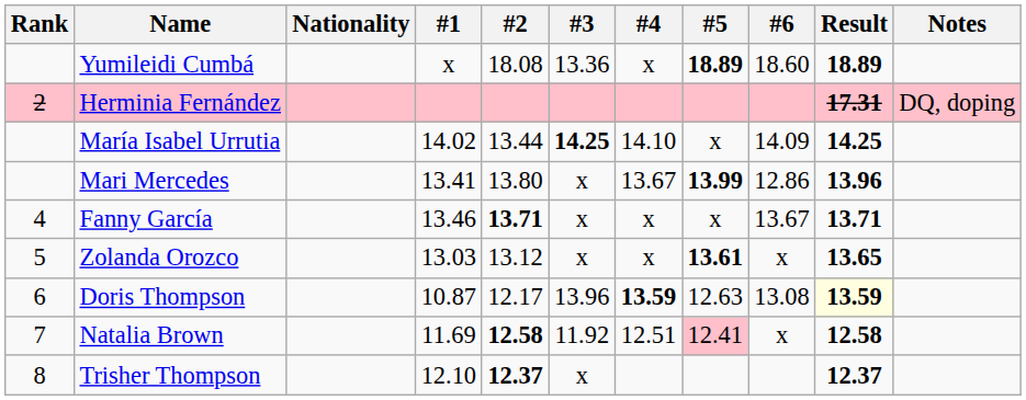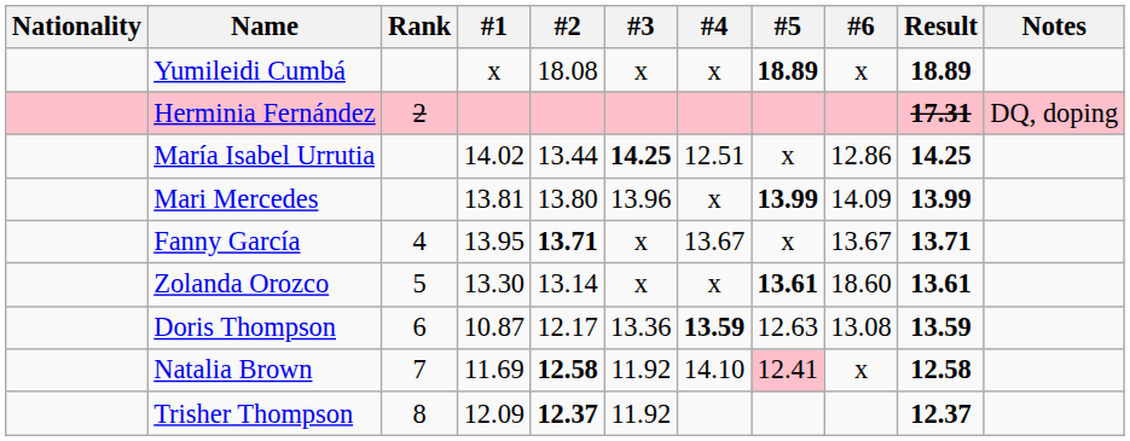 <table class="wikitable sortable" style="text-align:center">
 <tr>
+<th>Nationality</th>
+<th>Name</th>
 <th>Rank</th>
-<th>Name</th>
-<th>Nationality</th>
 <th>#1</th>
 <th>#2</th>
 <th>#3</th>
 <th>#4</th>
 <th>#5</th>
 <th>#6</th>
 <th>Result</th>
 <th>Notes</th>
 </tr>
 <tr>
+<td align=left></td>
+<td align=left><a href='#'>Yumileidi Cumbá</a></td>
 <td></td>
-<td align=left><a href='#'>Yumileidi Cumbá</a></td>
-<td align=left></td>
 <td>x</td>
 <td>18.08</td>
-<td>13.36</td>
+<td>x</td>
 <td>x</td>
 <td><strong>18.89</strong></td>
-<td>18.60</td>
+<td>x</td>
 <td><strong>18.89</strong></td>
 <td></td>
 </tr>
 <tr bgcolor=pink>
+<td align=left></td>
+<td align=left><a href='#'>Herminia Fernández</a></td>
 <td><s>2</s></td>
-<td align=left><a href='#'>Herminia Fernández</a></td>
-<td align=left></td>
 <td></td>
 <td></td>
 <td></td>
 <td></td>
 <td></td>
 <td></td>
 <td><s><strong>17.31</strong></s></td>
 <td>DQ, doping</td>
 </tr>
 <tr>
+<td align=left></td>
+<td align=left><a href='#'>María Isabel Urrutia</a></td>
 <td></td>
-<td align=left><a href='#'>María Isabel Urrutia</a></td>
-<td align=left></td>
 <td>14.02</td>
 <td>13.44</td>
 <td><strong>14.25</strong></td>
-<td>14.10</td>
+<td>12.51</td>
 <td>x</td>
-<td>14.09</td>
+<td>12.86</td>
 <td><strong>14.25</strong></td>
 <td></td>
 </tr>
 <tr>
+<td align=left></td>
+<td align=left><a href='#'>Mari Mercedes</a></td>
 <td></td>
-<td align=left><a href='#'>Mari Mercedes</a></td>
-<td align=left></td>
-<td>13.41</td>
+<td>13.81</td>
 <td>13.80</td>
+<td>13.96</td>
 <td>x</td>
-<td>13.67</td>
 <td><strong>13.99</strong></td>
-<td>12.86</td>
-<td><strong>13.96</strong></td>
+<td>14.09</td>
+<td><strong>13.99</strong></td>
 <td></td>
 </tr>
 <tr>
+<td align=left></td>
+<td align=left><a href='#'>Fanny García</a></td>
 <td>4</td>
-<td align=left><a href='#'>Fanny García</a></td>
-<td align=left></td>
-<td>13.46</td>
+<td>13.95</td>
 <td><strong>13.71</strong></td>
 <td>x</td>
-<td>x</td>
+<td>13.67</td>
 <td>x</td>
 <td>13.67</td>
 <td><strong>13.71</strong></td>
 <td></td>
 </tr>
 <tr>
+<td align=left></td>
+<td align=left><a href='#'>Zolanda Orozco</a></td>
 <td>5</td>
-<td align=left><a href='#'>Zolanda Orozco</a></td>
-<td align=left></td>
-<td>13.03</td>
-<td>13.12</td>
+<td>13.30</td>
+<td>13.14</td>
 <td>x</td>
 <td>x</td>
 <td><strong>13.61</strong></td>
-<td>x</td>
-<td><strong>13.65</strong></td>
+<td>18.60</td>
+<td><strong>13.61</strong></td>
 <td></td>
 </tr>
 <tr>
+<td align=left></td>
+<td align=left><a href='#'>Doris Thompson</a></td>
 <td>6</td>
-<td align=left><a href='#'>Doris Thompson</a></td>
-<td align=left></td>
 <td>10.87</td>
 <td>12.17</td>
-<td>13.96</td>
+<td>13.36</td>
 <td><strong>13.59</strong></td>
 <td>12.63</td>
 <td>13.08</td>
-<td style="background: lightyellow;"><strong>13.59</strong></td>
+<td><strong>13.59</strong></td>
 <td></td>
 </tr>
 <tr>
+<td align=left></td>
+<td align=left><a href='#'>Natalia Brown</a></td>
 <td>7</td>
-<td align=left><a href='#'>Natalia Brown</a></td>
-<td align=left></td>
 <td>11.69</td>
 <td><strong>12.58</strong></td>
 <td>11.92</td>
-<td>12.51</td>
+<td>14.10</td>
 <td style="background: pink;">12.41</td>
 <td>x</td>
 <td><strong>12.58</strong></td>
 <td></td>
 </tr>
 <tr>
+<td align=left></td>
+<td align=left><a href='#'>Trisher Thompson</a></td>
 <td>8</td>
-<td align=left><a href='#'>Trisher Thompson</a></td>
-<td align=left></td>
-<td>12.10</td>
+<td>12.09</td>
 <td><strong>12.37</strong></td>
-<td>x</td>
+<td>11.92</td>
 <td></td>
 <td></td>
 <td></td>
 <td><strong>12.37</strong></td>
 <td></td>
 </tr>
 </table>
